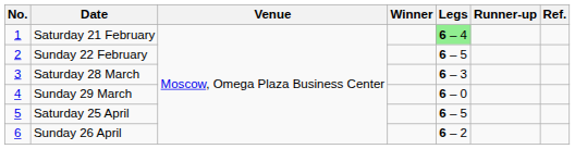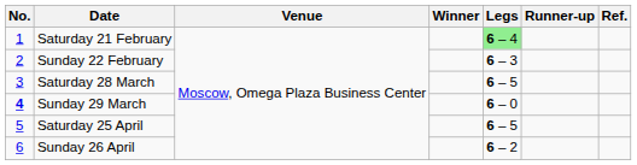 <table class="wikitable">
 <tr>
 <th>No.</th>
 <th>Date</th>
 <th>Venue</th>
 <th>Winner</th>
 <th>Legs</th>
 <th>Runner-up</th>
 <th>Ref.</th>
 </tr>
 <tr>
 <td align=center><a href='#'>1</a></td>
 <td>Saturday 21 February</td>
 <td rowspan=6> <a href='#'>Moscow</a>, Omega Plaza Business Center</td>
 <td align=right></td>
 <td align=center style="background: lightgreen;"><strong>6</strong> – 4</td>
 <td></td>
 <td align=center></td>
 </tr>
 <tr>
 <td align=center><a href='#'>2</a></td>
 <td>Sunday 22 February</td>
 <td align=right></td>
-<td align=center><strong>6</strong> – 5</td>
+<td align=center><strong>6</strong> – 3</td>
 <td></td>
 <td align=center></td>
 </tr>
 <tr>
 <td align=center><a href='#'>3</a></td>
 <td>Saturday 28 March</td>
 <td align=right></td>
-<td align=center><strong>6</strong> – 3</td>
+<td align=center><strong>6</strong> – 5</td>
 <td></td>
 <td align=center></td>
 </tr>
 <tr>
-<td align=center><a href='#'>4</a></td>
+<td align=center><strong><a href='#'>4</a></strong></td>
 <td>Sunday 29 March</td>
 <td align=right></td>
 <td align=center><strong>6</strong> – 0</td>
 <td></td>
 <td align=center></td>
 </tr>
 <tr>
 <td align=center><a href='#'>5</a></td>
 <td>Saturday 25 April</td>
 <td align=right></td>
 <td align=center><strong>6</strong> – 5</td>
 <td></td>
 <td align=center></td>
 </tr>
 <tr>
 <td align=center><a href='#'>6</a></td>
 <td>Sunday 26 April</td>
 <td align=right></td>
 <td align=center><strong>6</strong> – 2</td>
 <td></td>
 <td align=center></td>
 </tr>
 </table>
